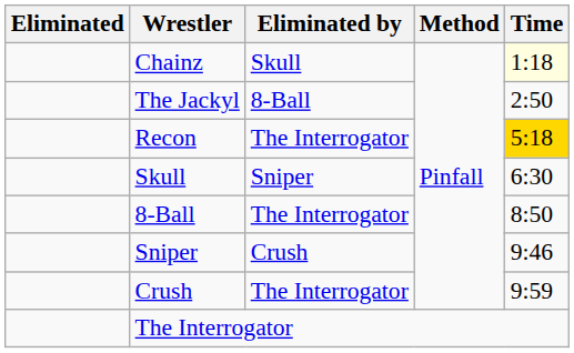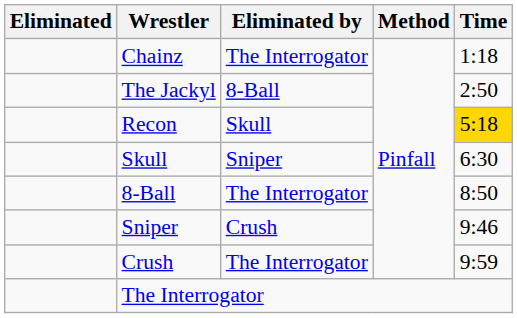 <table class="wikitable sortable">
 <tr>
 <th>Eliminated</th>
 <th>Wrestler</th>
 <th>Eliminated by</th>
 <th>Method</th>
 <th>Time</th>
 </tr>
 <tr>
 <td></td>
 <td><a href='#'>Chainz</a></td>
-<td><a href='#'>Skull</a></td>
+<td><a href='#'>The Interrogator</a></td>
 <td rowspan="7"><a href='#'>Pinfall</a></td>
-<td style="background: lightyellow;">1:18</td>
+<td>1:18</td>
 </tr>
 <tr>
 <td></td>
 <td><a href='#'>The Jackyl</a></td>
 <td><a href='#'>8-Ball</a></td>
 <td>2:50</td>
 </tr>
 <tr>
 <td></td>
 <td><a href='#'>Recon</a></td>
-<td><a href='#'>The Interrogator</a></td>
+<td><a href='#'>Skull</a></td>
 <td style="background: gold;">5:18</td>
 </tr>
 <tr>
 <td></td>
 <td><a href='#'>Skull</a></td>
 <td><a href='#'>Sniper</a></td>
 <td>6:30</td>
 </tr>
 <tr>
 <td></td>
 <td><a href='#'>8-Ball</a></td>
 <td><a href='#'>The Interrogator</a></td>
 <td>8:50</td>
 </tr>
 <tr>
 <td></td>
 <td><a href='#'>Sniper</a></td>
 <td><a href='#'>Crush</a></td>
 <td>9:46</td>
 </tr>
 <tr>
 <td></td>
 <td><a href='#'>Crush</a></td>
 <td><a href='#'>The Interrogator</a></td>
 <td>9:59</td>
 </tr>
 <tr>
 <td></td>
 <td colspan="4"><a href='#'>The Interrogator</a></td>
 </tr>
 </table>
